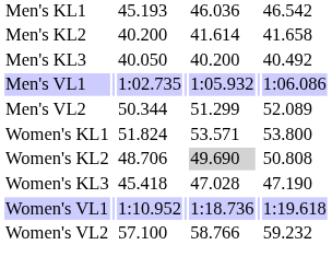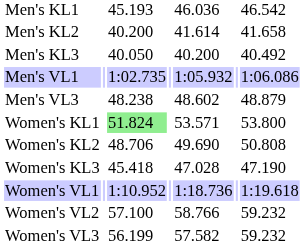 <table>
 <tr>
 <td>Men's KL1<br></td>
 <td></td>
 <td>45.193</td>
 <td></td>
 <td>46.036</td>
 <td></td>
 <td>46.542</td>
 </tr>
 <tr>
 <td>Men's KL2<br></td>
 <td></td>
 <td>40.200</td>
 <td></td>
 <td>41.614</td>
 <td></td>
 <td>41.658</td>
 </tr>
 <tr>
 <td>Men's KL3<br></td>
 <td></td>
 <td>40.050</td>
 <td></td>
 <td>40.200</td>
 <td></td>
 <td>40.492</td>
 </tr>
 <tr bgcolor=ccccff>
 <td>Men's VL1<br></td>
 <td></td>
 <td>1:02.735</td>
 <td></td>
 <td>1:05.932</td>
 <td></td>
 <td>1:06.086</td>
 </tr>
 <tr>
-<td>Men's VL2<br></td>
+<td>Men's VL3<br></td>
 <td></td>
-<td>50.344</td>
+<td>48.238</td>
 <td></td>
-<td>51.299</td>
+<td>48.602</td>
 <td></td>
-<td>52.089</td>
+<td>48.879</td>
 </tr>
 <tr>
 <td>Women's KL1<br></td>
 <td></td>
-<td>51.824</td>
+<td style="background: lightgreen;">51.824</td>
 <td></td>
 <td>53.571</td>
 <td></td>
 <td>53.800</td>
 </tr>
 <tr>
 <td>Women's KL2<br></td>
 <td></td>
 <td>48.706</td>
 <td></td>
-<td style="background: lightgrey;">49.690</td>
+<td>49.690</td>
 <td></td>
 <td>50.808</td>
 </tr>
 <tr>
 <td>Women's KL3<br></td>
 <td></td>
 <td>45.418</td>
 <td></td>
 <td>47.028</td>
 <td></td>
 <td>47.190</td>
 </tr>
 <tr bgcolor=ccccff>
 <td>Women's VL1<br></td>
 <td></td>
 <td>1:10.952</td>
 <td></td>
 <td>1:18.736</td>
 <td></td>
 <td>1:19.618</td>
 </tr>
 <tr>
 <td>Women's VL2<br></td>
 <td></td>
 <td>57.100</td>
 <td></td>
 <td>58.766</td>
 <td></td>
 <td>59.232</td>
 </tr>
+<tr>
+<td>Women's VL3<br></td>
+<td></td>
+<td>56.199</td>
+<td></td>
+<td>57.582</td>
+<td></td>
+<td>59.232</td>
+</tr>
 </table>
